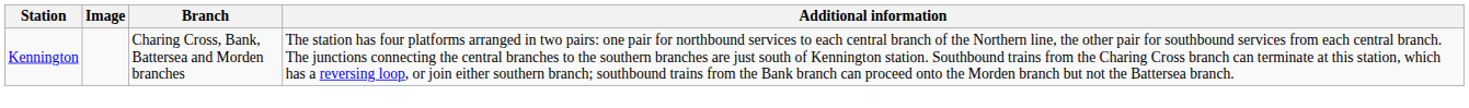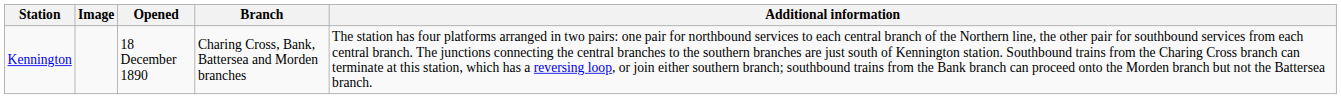 <table class="wikitable sortable">
 <tr>
 <th>Station</th>
 <th class=unsortable>Image</th>
+<th>Opened</th>
 <th>Branch</th>
 <th>Additional information</th>
 </tr>
 <tr>
 <td><a href='#'>Kennington</a></td>
 <td></td>
+<td>18 December 1890</td>
 <td>Charing Cross, Bank, Battersea and Morden branches</td>
 <td>The station has four platforms arranged in two pairs: one pair for northbound services to each central branch of the Northern line, the other pair for southbound services from each central branch. The junctions connecting the central branches to the southern branches are just south of Kennington station. Southbound trains from the Charing Cross branch can terminate at this station, which has a <a href='#'>reversing loop</a>, or join either southern branch; southbound trains from the Bank branch can proceed onto the Morden branch but not the Battersea branch.</td>
 </tr>
 </table>
